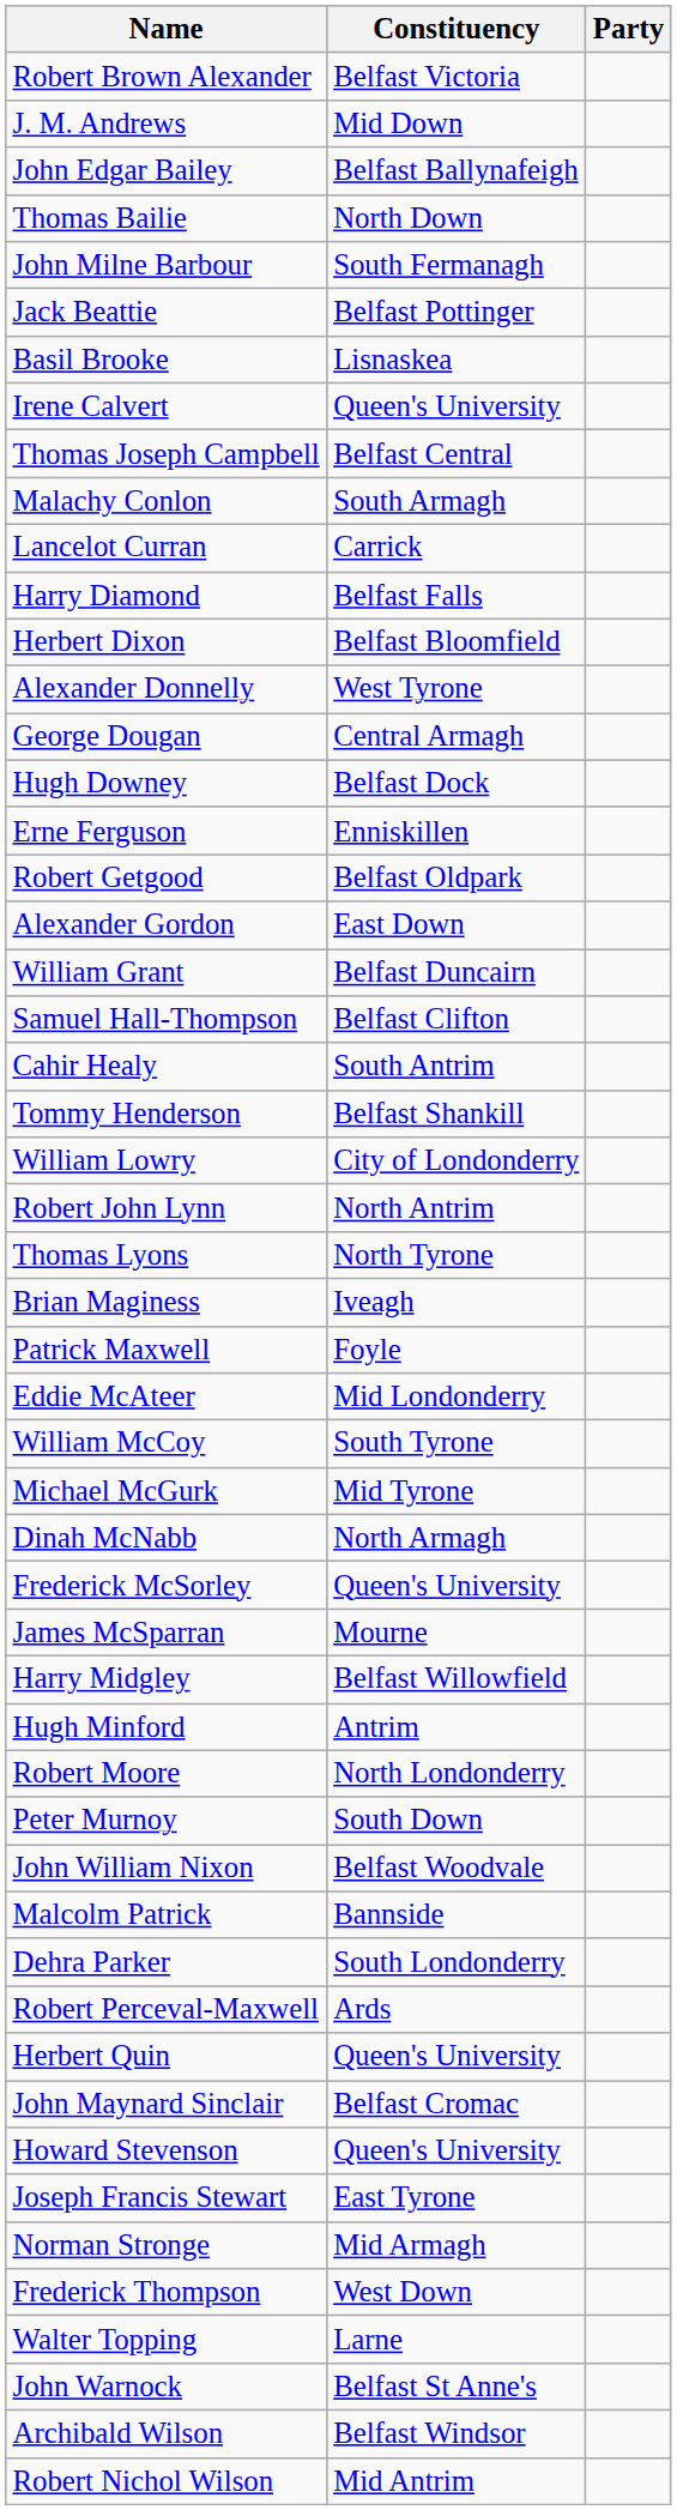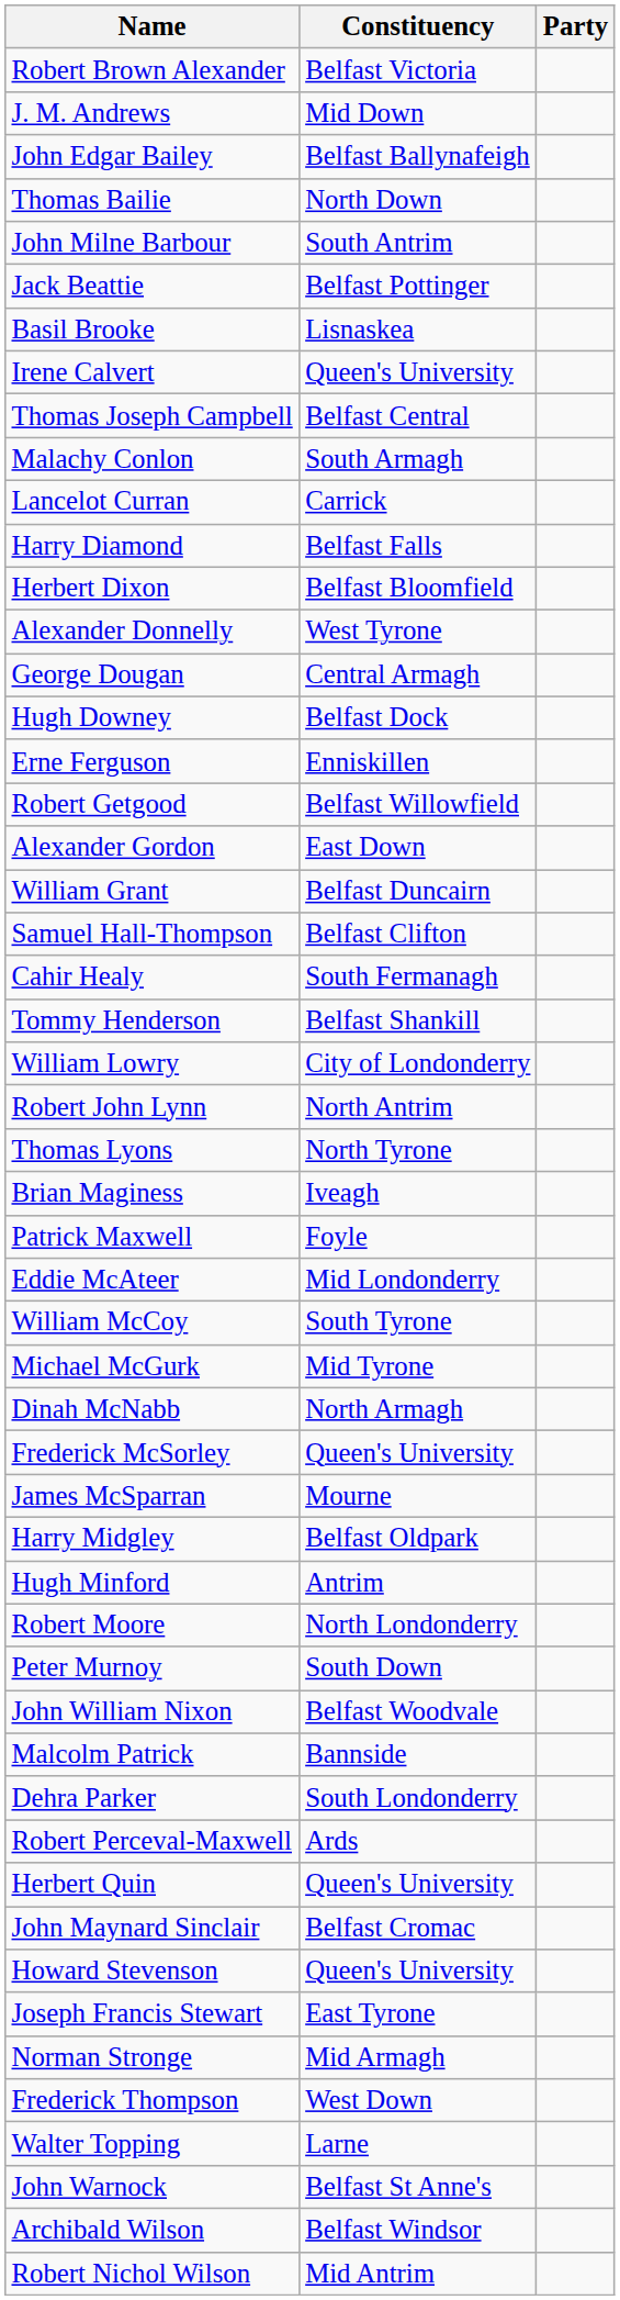 <table class="wikitable sortable">
 <tr>
 <th>Name</th>
 <th>Constituency</th>
 <th colspan=2>Party</th>
 </tr>
 <tr>
 <td><a href='#'>Robert Brown Alexander</a></td>
 <td><a href='#'>Belfast Victoria</a></td>
 <td></td>
 </tr>
 <tr>
 <td><a href='#'>J. M. Andrews</a></td>
 <td><a href='#'>Mid Down</a></td>
 <td></td>
 </tr>
 <tr>
 <td><a href='#'>John Edgar Bailey</a></td>
 <td><a href='#'>Belfast Ballynafeigh</a></td>
 <td></td>
 </tr>
 <tr>
 <td><a href='#'>Thomas Bailie</a></td>
 <td><a href='#'>North Down</a></td>
 <td></td>
 </tr>
 <tr>
 <td><a href='#'>John Milne Barbour</a></td>
-<td><a href='#'>South Fermanagh</a></td>
+<td><a href='#'>South Antrim</a></td>
 <td></td>
 </tr>
 <tr>
 <td><a href='#'>Jack Beattie</a></td>
 <td><a href='#'>Belfast Pottinger</a></td>
 <td></td>
 </tr>
 <tr>
 <td><a href='#'>Basil Brooke</a></td>
 <td><a href='#'>Lisnaskea</a></td>
 <td></td>
 </tr>
 <tr>
 <td><a href='#'>Irene Calvert</a></td>
 <td><a href='#'>Queen's University</a></td>
 <td></td>
 </tr>
 <tr>
 <td><a href='#'>Thomas Joseph Campbell</a></td>
 <td><a href='#'>Belfast Central</a></td>
 <td></td>
 </tr>
 <tr>
 <td><a href='#'>Malachy Conlon</a></td>
 <td><a href='#'>South Armagh</a></td>
 <td></td>
 </tr>
 <tr>
 <td><a href='#'>Lancelot Curran</a></td>
 <td><a href='#'>Carrick</a></td>
 <td></td>
 </tr>
 <tr>
 <td><a href='#'>Harry Diamond</a></td>
 <td><a href='#'>Belfast Falls</a></td>
 <td></td>
 </tr>
 <tr>
 <td><a href='#'>Herbert Dixon</a></td>
 <td><a href='#'>Belfast Bloomfield</a></td>
 <td></td>
 </tr>
 <tr>
 <td><a href='#'>Alexander Donnelly</a></td>
 <td><a href='#'>West Tyrone</a></td>
 <td></td>
 </tr>
 <tr>
 <td><a href='#'>George Dougan</a></td>
 <td><a href='#'>Central Armagh</a></td>
 <td></td>
 </tr>
 <tr>
 <td><a href='#'>Hugh Downey</a></td>
 <td><a href='#'>Belfast Dock</a></td>
 <td></td>
 </tr>
 <tr>
 <td><a href='#'>Erne Ferguson</a></td>
 <td><a href='#'>Enniskillen</a></td>
 <td></td>
 </tr>
 <tr>
 <td><a href='#'>Robert Getgood</a></td>
-<td><a href='#'>Belfast Oldpark</a></td>
+<td><a href='#'>Belfast Willowfield</a></td>
 <td></td>
 </tr>
 <tr>
 <td><a href='#'>Alexander Gordon</a></td>
 <td><a href='#'>East Down</a></td>
 <td></td>
 </tr>
 <tr>
 <td><a href='#'>William Grant</a></td>
 <td><a href='#'>Belfast Duncairn</a></td>
 <td></td>
 </tr>
 <tr>
 <td><a href='#'>Samuel Hall-Thompson</a></td>
 <td><a href='#'>Belfast Clifton</a></td>
 <td></td>
 </tr>
 <tr>
 <td><a href='#'>Cahir Healy</a></td>
-<td><a href='#'>South Antrim</a></td>
+<td><a href='#'>South Fermanagh</a></td>
 <td></td>
 </tr>
 <tr>
 <td><a href='#'>Tommy Henderson</a></td>
 <td><a href='#'>Belfast Shankill</a></td>
 <td></td>
 </tr>
 <tr>
 <td><a href='#'>William Lowry</a></td>
 <td><a href='#'>City of Londonderry</a></td>
 <td></td>
 </tr>
 <tr>
 <td><a href='#'>Robert John Lynn</a></td>
 <td><a href='#'>North Antrim</a></td>
 <td></td>
 </tr>
 <tr>
 <td><a href='#'>Thomas Lyons</a></td>
 <td><a href='#'>North Tyrone</a></td>
 <td></td>
 </tr>
 <tr>
 <td><a href='#'>Brian Maginess</a></td>
 <td><a href='#'>Iveagh</a></td>
 <td></td>
 </tr>
 <tr>
 <td><a href='#'>Patrick Maxwell</a></td>
 <td><a href='#'>Foyle</a></td>
 <td></td>
 </tr>
 <tr>
 <td><a href='#'>Eddie McAteer</a></td>
 <td><a href='#'>Mid Londonderry</a></td>
 <td></td>
 </tr>
 <tr>
 <td><a href='#'>William McCoy</a></td>
 <td><a href='#'>South Tyrone</a></td>
 <td></td>
 </tr>
 <tr>
 <td><a href='#'>Michael McGurk</a></td>
 <td><a href='#'>Mid Tyrone</a></td>
 <td></td>
 </tr>
 <tr>
 <td><a href='#'>Dinah McNabb</a></td>
 <td><a href='#'>North Armagh</a></td>
 <td></td>
 </tr>
 <tr>
 <td><a href='#'>Frederick McSorley</a></td>
 <td><a href='#'>Queen's University</a></td>
 <td></td>
 </tr>
 <tr>
 <td><a href='#'>James McSparran</a></td>
 <td><a href='#'>Mourne</a></td>
 <td></td>
 </tr>
 <tr>
 <td><a href='#'>Harry Midgley</a></td>
-<td><a href='#'>Belfast Willowfield</a></td>
+<td><a href='#'>Belfast Oldpark</a></td>
 <td></td>
 </tr>
 <tr>
 <td><a href='#'>Hugh Minford</a></td>
 <td><a href='#'>Antrim</a></td>
 <td></td>
 </tr>
 <tr>
 <td><a href='#'>Robert Moore</a></td>
 <td><a href='#'>North Londonderry</a></td>
 <td></td>
 </tr>
 <tr>
 <td><a href='#'>Peter Murnoy</a></td>
 <td><a href='#'>South Down</a></td>
 <td></td>
 </tr>
 <tr>
 <td><a href='#'>John William Nixon</a></td>
 <td><a href='#'>Belfast Woodvale</a></td>
 <td></td>
 </tr>
 <tr>
 <td><a href='#'>Malcolm Patrick</a></td>
 <td><a href='#'>Bannside</a></td>
 <td></td>
 </tr>
 <tr>
 <td><a href='#'>Dehra Parker</a></td>
 <td><a href='#'>South Londonderry</a></td>
 <td></td>
 </tr>
 <tr>
 <td><a href='#'>Robert Perceval-Maxwell</a></td>
 <td><a href='#'>Ards</a></td>
 <td></td>
 </tr>
 <tr>
 <td><a href='#'>Herbert Quin</a></td>
 <td><a href='#'>Queen's University</a></td>
 <td></td>
 </tr>
 <tr>
 <td><a href='#'>John Maynard Sinclair</a></td>
 <td><a href='#'>Belfast Cromac</a></td>
 <td></td>
 </tr>
 <tr>
 <td><a href='#'>Howard Stevenson</a></td>
 <td><a href='#'>Queen's University</a></td>
 <td></td>
 </tr>
 <tr>
 <td><a href='#'>Joseph Francis Stewart</a></td>
 <td><a href='#'>East Tyrone</a></td>
 <td></td>
 </tr>
 <tr>
 <td><a href='#'>Norman Stronge</a></td>
 <td><a href='#'>Mid Armagh</a></td>
 <td></td>
 </tr>
 <tr>
 <td><a href='#'>Frederick Thompson</a></td>
 <td><a href='#'>West Down</a></td>
 <td></td>
 </tr>
 <tr>
 <td><a href='#'>Walter Topping</a></td>
 <td><a href='#'>Larne</a></td>
 <td></td>
 </tr>
 <tr>
 <td><a href='#'>John Warnock</a></td>
 <td><a href='#'>Belfast St Anne's</a></td>
 <td></td>
 </tr>
 <tr>
 <td><a href='#'>Archibald Wilson</a></td>
 <td><a href='#'>Belfast Windsor</a></td>
 <td></td>
 </tr>
 <tr>
 <td><a href='#'>Robert Nichol Wilson</a></td>
 <td><a href='#'>Mid Antrim</a></td>
 <td></td>
 </tr>
 </table>
